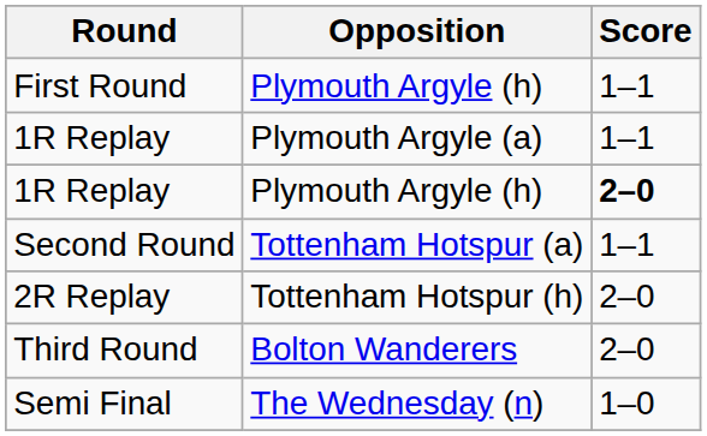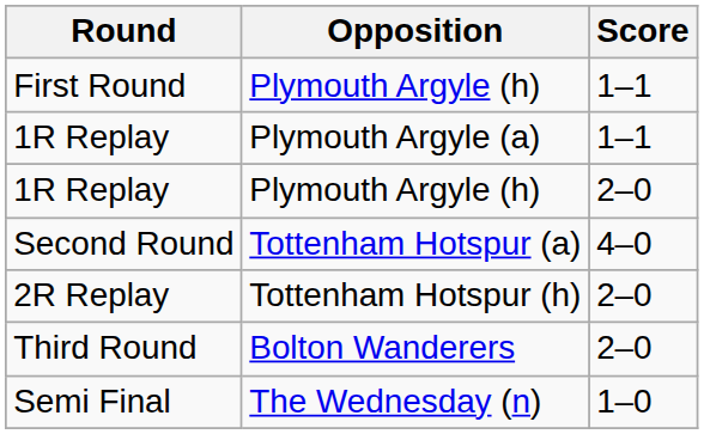 <table class="wikitable">
 <tr>
 <th>Round</th>
 <th>Opposition</th>
 <th>Score</th>
 </tr>
 <tr>
 <td>First Round</td>
 <td><a href='#'>Plymouth Argyle</a> (h)</td>
 <td>1–1</td>
 </tr>
 <tr>
 <td>1R Replay</td>
 <td>Plymouth Argyle (a)</td>
 <td>1–1</td>
 </tr>
 <tr>
 <td>1R Replay</td>
 <td>Plymouth Argyle (h)</td>
-<td><strong>2–0</strong></td>
+<td>2–0</td>
 </tr>
 <tr>
 <td>Second Round</td>
 <td><a href='#'>Tottenham Hotspur</a> (a)</td>
-<td>1–1</td>
+<td>4–0</td>
 </tr>
 <tr>
 <td>2R Replay</td>
 <td>Tottenham Hotspur (h)</td>
 <td>2–0</td>
 </tr>
 <tr>
 <td>Third Round</td>
 <td><a href='#'>Bolton Wanderers</a></td>
 <td>2–0</td>
 </tr>
 <tr>
 <td>Semi Final</td>
 <td><a href='#'>The Wednesday</a> (<a href='#'>n</a>)</td>
 <td>1–0</td>
 </tr>
 </table>
